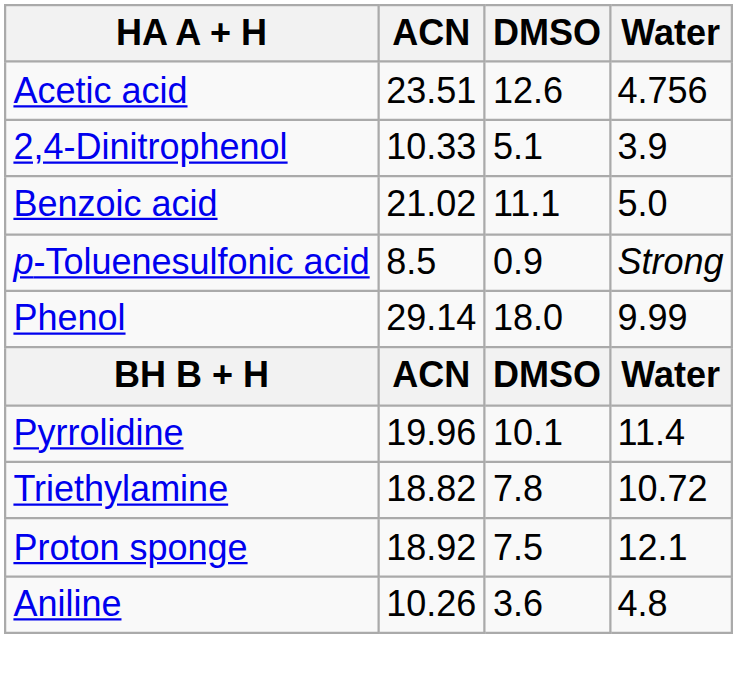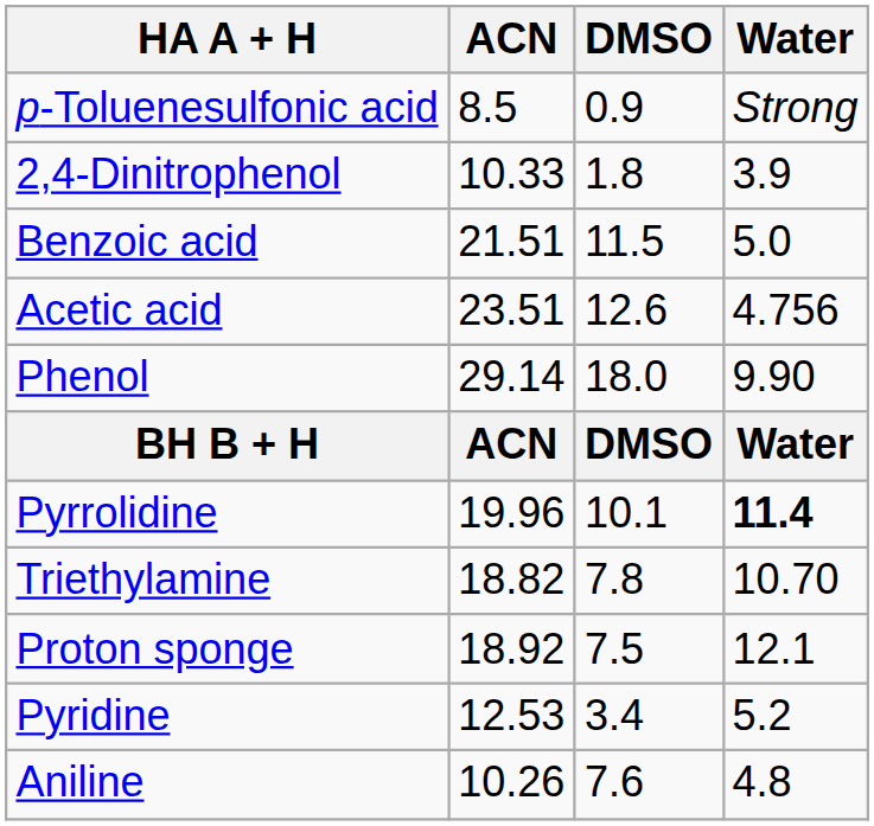 <table class="wikitable">
 <tr>
 <th>HA  A + H</th>
 <th>ACN</th>
 <th>DMSO</th>
 <th>Water</th>
 </tr>
 <tr>
+<td><a href='#'><em>p</em>-Toluenesulfonic acid</a></td>
+<td>8.5</td>
+<td>0.9</td>
+<td><em>Strong</em></td>
+</tr>
+<tr>
+<td><a href='#'>2,4-Dinitrophenol</a></td>
+<td>10.33</td>
+<td>1.8</td>
+<td>3.9</td>
+</tr>
+<tr>
+<td><a href='#'>Benzoic acid</a></td>
+<td>21.51</td>
+<td>11.5</td>
+<td>5.0</td>
+</tr>
+<tr>
 <td><a href='#'>Acetic acid</a></td>
 <td>23.51</td>
 <td>12.6</td>
 <td>4.756</td>
 </tr>
 <tr>
-<td><a href='#'>2,4-Dinitrophenol</a></td>
-<td>10.33</td>
-<td>5.1</td>
-<td>3.9</td>
-</tr>
-<tr>
-<td><a href='#'>Benzoic acid</a></td>
-<td>21.02</td>
-<td>11.1</td>
-<td>5.0</td>
-</tr>
-<tr>
-<td><a href='#'><em>p</em>-Toluenesulfonic acid</a></td>
-<td>8.5</td>
-<td>0.9</td>
-<td><em>Strong</em></td>
-</tr>
-<tr>
 <td><a href='#'>Phenol</a></td>
 <td>29.14</td>
 <td>18.0</td>
-<td>9.99</td>
+<td>9.90</td>
 </tr>
 <tr>
 <th>BH  B + H</th>
 <th>ACN</th>
 <th>DMSO</th>
 <th>Water</th>
 </tr>
 <tr>
 <td><a href='#'>Pyrrolidine</a></td>
 <td>19.96</td>
 <td>10.1</td>
-<td>11.4</td>
+<td><strong>11.4</strong></td>
 </tr>
 <tr>
 <td><a href='#'>Triethylamine</a></td>
 <td>18.82</td>
 <td>7.8</td>
-<td>10.72</td>
+<td>10.70</td>
 </tr>
 <tr>
 <td><a href='#'>Proton sponge</a></td>
 <td>18.92</td>
 <td>7.5</td>
 <td>12.1</td>
 </tr>
 <tr>
+<td><a href='#'>Pyridine</a></td>
+<td>12.53</td>
+<td>3.4</td>
+<td>5.2</td>
+</tr>
+<tr>
 <td><a href='#'>Aniline</a></td>
 <td>10.26</td>
-<td>3.6</td>
+<td>7.6</td>
 <td>4.8</td>
 </tr>
 </table>
